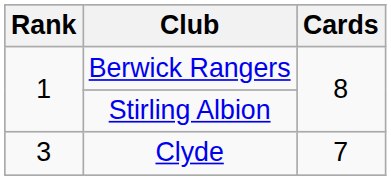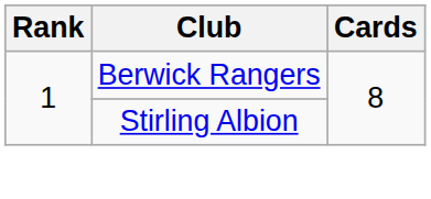 <table class="wikitable" style="text-align:center">
 <tr>
 <th>Rank</th>
 <th>Club</th>
 <th>Cards</th>
 </tr>
 <tr>
 <td rowspan="2">1</td>
 <td><a href='#'>Berwick Rangers</a></td>
 <td rowspan="2">8</td>
 </tr>
 <tr>
 <td><a href='#'>Stirling Albion</a></td>
 </tr>
-<tr>
-<td>3</td>
-<td><a href='#'>Clyde</a></td>
-<td>7</td>
-</tr>
 </table>
